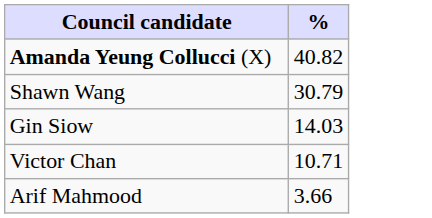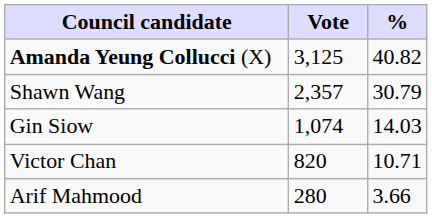 <table class="wikitable">
 <tr>
 <th style="background:#ddf; width:200px;">Council candidate</th>
+<th style="background:#ddf; width:50px;">Vote</th>
 <th style="background:#ddf; width:30px;">%</th>
 </tr>
 <tr>
 <td><strong>Amanda Yeung Collucci</strong> (X)</td>
+<td>3,125</td>
 <td>40.82</td>
 </tr>
 <tr>
 <td>Shawn Wang</td>
+<td>2,357</td>
 <td>30.79</td>
 </tr>
 <tr>
 <td>Gin Siow</td>
+<td>1,074</td>
 <td>14.03</td>
 </tr>
 <tr>
 <td>Victor Chan</td>
+<td>820</td>
 <td>10.71</td>
 </tr>
 <tr>
 <td>Arif Mahmood</td>
+<td>280</td>
 <td>3.66</td>
 </tr>
 </table>
